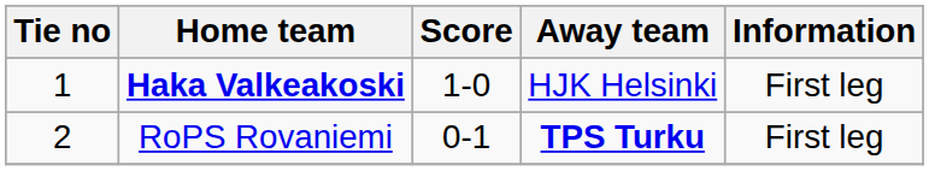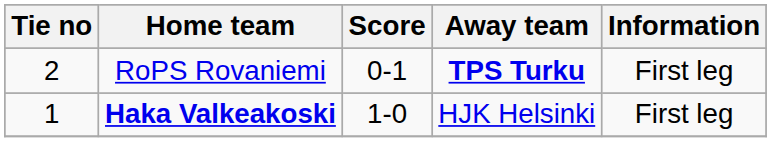 <table class="wikitable" style="text-align:center">
 <tr>
 <th style= width="40px">Tie no</th>
 <th style= width="150px">Home team</th>
 <th style= width="60px">Score</th>
 <th style= width="150px">Away team</th>
 <th style= width="30px">Information</th>
 </tr>
 <tr>
+<td>2</td>
+<td><a href='#'>RoPS Rovaniemi</a></td>
+<td>0-1</td>
+<td><strong><a href='#'>TPS Turku</a></strong></td>
+<td>First leg</td>
+</tr>
+<tr>
 <td>1</td>
 <td><strong><a href='#'>Haka Valkeakoski</a></strong></td>
 <td>1-0</td>
 <td><a href='#'>HJK Helsinki</a></td>
 <td>First leg</td>
 </tr>
 <tr>
-<td>2</td>
-<td><a href='#'>RoPS Rovaniemi</a></td>
-<td>0-1</td>
-<td><strong><a href='#'>TPS Turku</a></strong></td>
-<td>First leg</td>
-</tr>
-<tr>
 </tr>
 </table>
